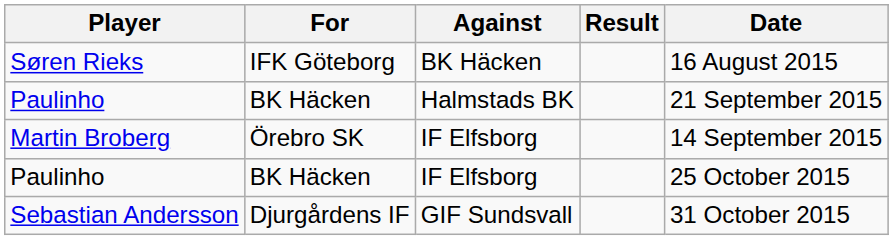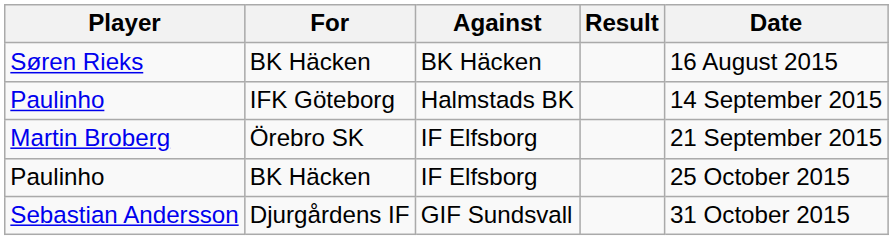 <table class="wikitable sortable">
 <tr>
 <th>Player</th>
 <th>For</th>
 <th>Against</th>
 <th align=center>Result</th>
 <th>Date</th>
 </tr>
 <tr>
 <td> <a href='#'>Søren Rieks</a></td>
-<td>IFK Göteborg</td>
+<td>BK Häcken</td>
 <td>BK Häcken</td>
 <td align=center></td>
 <td>16 August 2015</td>
 </tr>
 <tr>
 <td> <a href='#'>Paulinho</a></td>
-<td>BK Häcken</td>
+<td>IFK Göteborg</td>
 <td>Halmstads BK</td>
 <td align=center></td>
-<td>21 September 2015</td>
+<td>14 September 2015</td>
 </tr>
 <tr>
 <td> <a href='#'>Martin Broberg</a></td>
 <td>Örebro SK</td>
 <td>IF Elfsborg</td>
 <td align=center></td>
-<td>14 September 2015</td>
+<td>21 September 2015</td>
 </tr>
 <tr>
 <td> Paulinho</td>
 <td>BK Häcken</td>
 <td>IF Elfsborg</td>
 <td align=center></td>
 <td>25 October 2015</td>
 </tr>
 <tr>
 <td> <a href='#'>Sebastian Andersson</a></td>
 <td>Djurgårdens IF</td>
 <td>GIF Sundsvall</td>
 <td align=center></td>
 <td>31 October 2015</td>
 </tr>
 </table>
